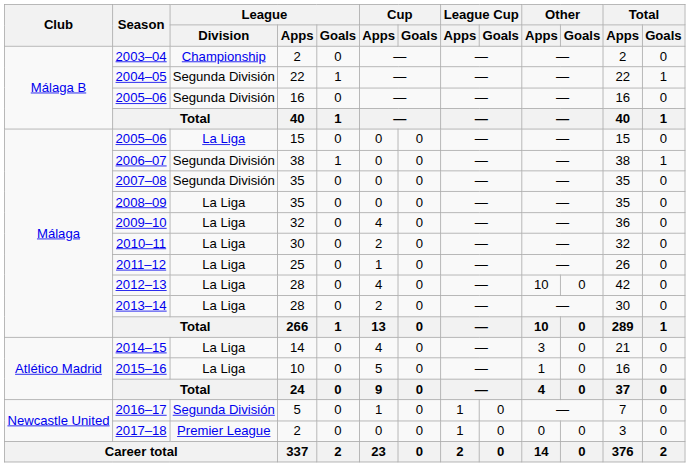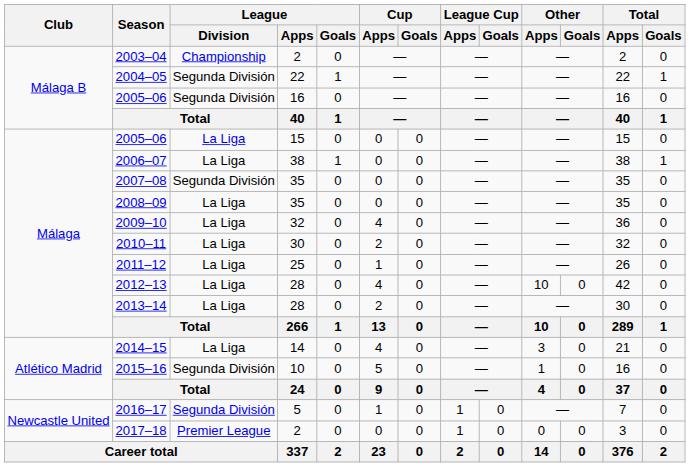 <table class="wikitable" style="text-align: center;">
 <tr>
 <th rowspan=2>Club</th>
 <th rowspan=2>Season</th>
 <th colspan=3>League</th>
 <th colspan=2>Cup</th>
 <th colspan=2>League Cup</th>
 <th colspan=2>Other</th>
 <th colspan=2>Total</th>
 </tr>
 <tr>
 <th>Division</th>
 <th>Apps</th>
 <th>Goals</th>
 <th>Apps</th>
 <th>Goals</th>
 <th>Apps</th>
 <th>Goals</th>
 <th>Apps</th>
 <th>Goals</th>
 <th>Apps</th>
 <th>Goals</th>
 </tr>
 <tr>
 <td rowspan=4><a href='#'>Málaga B</a></td>
 <td><a href='#'>2003–04</a></td>
 <td><a href='#'>Championship</a></td>
 <td>2</td>
 <td>0</td>
 <td colspan="2">—</td>
 <td colspan="2">—</td>
 <td colspan="2">—</td>
 <td>2</td>
 <td>0</td>
 </tr>
 <tr>
 <td><a href='#'>2004–05</a></td>
 <td>Segunda División</td>
 <td>22</td>
 <td>1</td>
 <td colspan="2">—</td>
 <td colspan="2">—</td>
 <td colspan="2">—</td>
 <td>22</td>
 <td>1</td>
 </tr>
 <tr>
 <td><a href='#'>2005–06</a></td>
 <td>Segunda División</td>
 <td>16</td>
 <td>0</td>
 <td colspan="2">—</td>
 <td colspan="2">—</td>
 <td colspan="2">—</td>
 <td>16</td>
 <td>0</td>
 </tr>
 <tr>
 <th colspan=2>Total</th>
 <th>40</th>
 <th>1</th>
 <th colspan="2">—</th>
 <th colspan="2">—</th>
 <th colspan="2">—</th>
 <th>40</th>
 <th>1</th>
 </tr>
 <tr>
 <td rowspan=10><a href='#'>Málaga</a></td>
 <td><a href='#'>2005–06</a></td>
 <td><a href='#'>La Liga</a></td>
 <td>15</td>
 <td>0</td>
 <td>0</td>
 <td>0</td>
 <td colspan="2">—</td>
 <td colspan="2">—</td>
 <td>15</td>
 <td>0</td>
 </tr>
 <tr>
 <td><a href='#'>2006–07</a></td>
-<td>Segunda División</td>
+<td>La Liga</td>
 <td>38</td>
 <td>1</td>
 <td>0</td>
 <td>0</td>
 <td colspan="2">—</td>
 <td colspan="2">—</td>
 <td>38</td>
 <td>1</td>
 </tr>
 <tr>
 <td><a href='#'>2007–08</a></td>
 <td>Segunda División</td>
 <td>35</td>
 <td>0</td>
 <td>0</td>
 <td>0</td>
 <td colspan="2">—</td>
 <td colspan="2">—</td>
 <td>35</td>
 <td>0</td>
 </tr>
 <tr>
 <td><a href='#'>2008–09</a></td>
 <td>La Liga</td>
 <td>35</td>
 <td>0</td>
 <td>0</td>
 <td>0</td>
 <td colspan="2">—</td>
 <td colspan="2">—</td>
 <td>35</td>
 <td>0</td>
 </tr>
 <tr>
 <td><a href='#'>2009–10</a></td>
 <td>La Liga</td>
 <td>32</td>
 <td>0</td>
 <td>4</td>
 <td>0</td>
 <td colspan="2">—</td>
 <td colspan="2">—</td>
 <td>36</td>
 <td>0</td>
 </tr>
 <tr>
 <td><a href='#'>2010–11</a></td>
 <td>La Liga</td>
 <td>30</td>
 <td>0</td>
 <td>2</td>
 <td>0</td>
 <td colspan="2">—</td>
 <td colspan="2">—</td>
 <td>32</td>
 <td>0</td>
 </tr>
 <tr>
 <td><a href='#'>2011–12</a></td>
 <td>La Liga</td>
 <td>25</td>
 <td>0</td>
 <td>1</td>
 <td>0</td>
 <td colspan="2">—</td>
 <td colspan="2">—</td>
 <td>26</td>
 <td>0</td>
 </tr>
 <tr>
 <td><a href='#'>2012–13</a></td>
 <td>La Liga</td>
 <td>28</td>
 <td>0</td>
 <td>4</td>
 <td>0</td>
 <td colspan="2">—</td>
 <td>10</td>
 <td>0</td>
 <td>42</td>
 <td>0</td>
 </tr>
 <tr>
 <td><a href='#'>2013–14</a></td>
 <td>La Liga</td>
 <td>28</td>
 <td>0</td>
 <td>2</td>
 <td>0</td>
 <td colspan="2">—</td>
 <td colspan="2">—</td>
 <td>30</td>
 <td>0</td>
 </tr>
 <tr>
 <th colspan=2>Total</th>
 <th>266</th>
 <th>1</th>
 <th>13</th>
 <th>0</th>
 <th colspan="2">—</th>
 <th>10</th>
 <th>0</th>
 <th>289</th>
 <th>1</th>
 </tr>
 <tr>
 <td rowspan=3><a href='#'>Atlético Madrid</a></td>
 <td><a href='#'>2014–15</a></td>
 <td>La Liga</td>
 <td>14</td>
 <td>0</td>
 <td>4</td>
 <td>0</td>
 <td colspan="2">—</td>
 <td>3</td>
 <td>0</td>
 <td>21</td>
 <td>0</td>
 </tr>
 <tr>
 <td><a href='#'>2015–16</a></td>
-<td>La Liga</td>
+<td>Segunda División</td>
 <td>10</td>
 <td>0</td>
 <td>5</td>
 <td>0</td>
 <td colspan="2">—</td>
 <td>1</td>
 <td>0</td>
 <td>16</td>
 <td>0</td>
 </tr>
 <tr>
 <th colspan=2>Total</th>
 <th>24</th>
 <th>0</th>
 <th>9</th>
 <th>0</th>
 <th colspan="2">—</th>
 <th>4</th>
 <th>0</th>
 <th>37</th>
 <th>0</th>
 </tr>
 <tr>
 <td rowspan="2"><a href='#'>Newcastle United</a></td>
 <td><a href='#'>2016–17</a></td>
 <td><a href='#'>Segunda División</a></td>
 <td>5</td>
 <td>0</td>
 <td>1</td>
 <td>0</td>
 <td>1</td>
 <td>0</td>
 <td colspan="2">—</td>
 <td>7</td>
 <td>0</td>
 </tr>
 <tr>
 <td><a href='#'>2017–18</a></td>
 <td><a href='#'>Premier League</a></td>
 <td>2</td>
 <td>0</td>
 <td>0</td>
 <td>0</td>
 <td>1</td>
 <td>0</td>
 <td>0</td>
 <td>0</td>
 <td>3</td>
 <td>0</td>
 </tr>
 <tr>
 <th colspan="3">Career total</th>
 <th>337</th>
 <th>2</th>
 <th>23</th>
 <th>0</th>
 <th>2</th>
 <th>0</th>
 <th>14</th>
 <th>0</th>
 <th>376</th>
 <th>2</th>
 </tr>
 </table>
